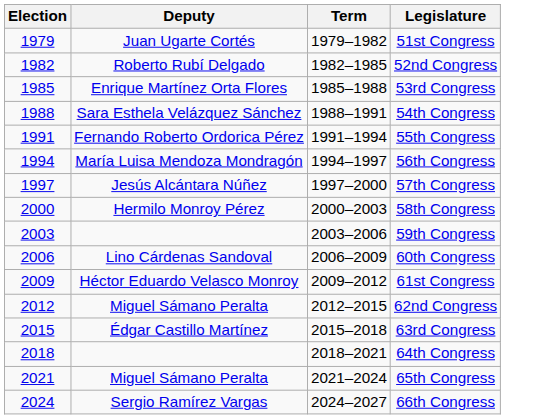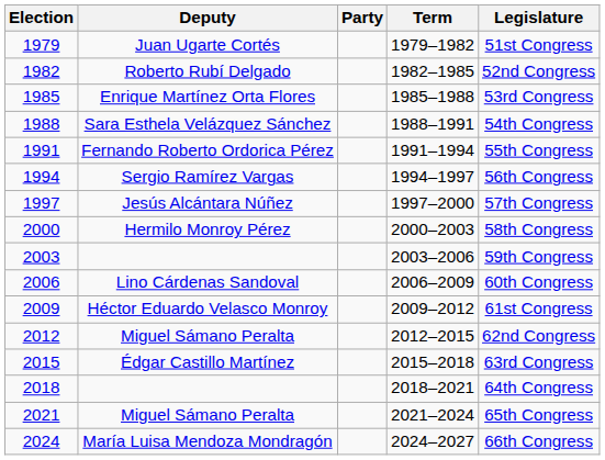 <table class="wikitable sortable" style="text-align: center">
 <tr>
 <th>Election</th>
 <th class="unsortable">Deputy</th>
+<th class="unsortable">Party</th>
 <th class="unsortable">Term</th>
 <th class="unsortable">Legislature</th>
 </tr>
 <tr>
 <td><a href='#'>1979</a></td>
 <td><a href='#'>Juan Ugarte Cortés</a></td>
+<td></td>
 <td>1979–1982</td>
 <td><a href='#'>51st Congress</a></td>
 </tr>
 <tr>
 <td><a href='#'>1982</a></td>
 <td><a href='#'>Roberto Rubí Delgado</a></td>
+<td></td>
 <td>1982–1985</td>
 <td><a href='#'>52nd Congress</a></td>
 </tr>
 <tr>
 <td><a href='#'>1985</a></td>
 <td><a href='#'>Enrique Martínez Orta Flores</a></td>
+<td></td>
 <td>1985–1988</td>
 <td><a href='#'>53rd Congress</a></td>
 </tr>
 <tr>
 <td><a href='#'>1988</a></td>
 <td><a href='#'>Sara Esthela Velázquez Sánchez</a></td>
+<td></td>
 <td>1988–1991</td>
 <td><a href='#'>54th Congress</a></td>
 </tr>
 <tr>
 <td><a href='#'>1991</a></td>
 <td><a href='#'>Fernando Roberto Ordorica Pérez</a></td>
+<td></td>
 <td>1991–1994</td>
 <td><a href='#'>55th Congress</a></td>
 </tr>
 <tr>
 <td><a href='#'>1994</a></td>
-<td><a href='#'>María Luisa Mendoza Mondragón</a></td>
+<td><a href='#'>Sergio Ramírez Vargas</a></td>
+<td></td>
 <td>1994–1997</td>
 <td><a href='#'>56th Congress</a></td>
 </tr>
 <tr>
 <td><a href='#'>1997</a></td>
 <td><a href='#'>Jesús Alcántara Núñez</a></td>
+<td></td>
 <td>1997–2000</td>
 <td><a href='#'>57th Congress</a></td>
 </tr>
 <tr>
 <td><a href='#'>2000</a></td>
 <td><a href='#'>Hermilo Monroy Pérez</a></td>
+<td></td>
 <td>2000–2003</td>
 <td><a href='#'>58th Congress</a></td>
 </tr>
 <tr>
 <td><a href='#'>2003</a></td>
+<td></td>
 <td></td>
 <td>2003–2006</td>
 <td><a href='#'>59th Congress</a></td>
 </tr>
 <tr>
 <td><a href='#'>2006</a></td>
 <td><a href='#'>Lino Cárdenas Sandoval</a></td>
+<td></td>
 <td>2006–2009</td>
 <td><a href='#'>60th Congress</a></td>
 </tr>
 <tr>
 <td><a href='#'>2009</a></td>
 <td><a href='#'>Héctor Eduardo Velasco Monroy</a></td>
+<td></td>
 <td>2009–2012</td>
 <td><a href='#'>61st Congress</a></td>
 </tr>
 <tr>
 <td><a href='#'>2012</a></td>
 <td><a href='#'>Miguel Sámano Peralta</a></td>
+<td></td>
 <td>2012–2015</td>
 <td><a href='#'>62nd Congress</a></td>
 </tr>
 <tr>
 <td><a href='#'>2015</a></td>
 <td><a href='#'>Édgar Castillo Martínez</a></td>
+<td></td>
 <td>2015–2018</td>
 <td><a href='#'>63rd Congress</a></td>
 </tr>
 <tr>
 <td><a href='#'>2018</a></td>
+<td></td>
 <td></td>
 <td>2018–2021</td>
 <td><a href='#'>64th Congress</a></td>
 </tr>
 <tr>
 <td><a href='#'>2021</a></td>
 <td><a href='#'>Miguel Sámano Peralta</a></td>
+<td></td>
 <td>2021–2024</td>
 <td><a href='#'>65th Congress</a></td>
 </tr>
 <tr>
 <td><a href='#'>2024</a></td>
-<td><a href='#'>Sergio Ramírez Vargas</a></td>
+<td><a href='#'>María Luisa Mendoza Mondragón</a></td>
+<td></td>
 <td>2024–2027</td>
 <td><a href='#'>66th Congress</a></td>
 </tr>
 </table>
